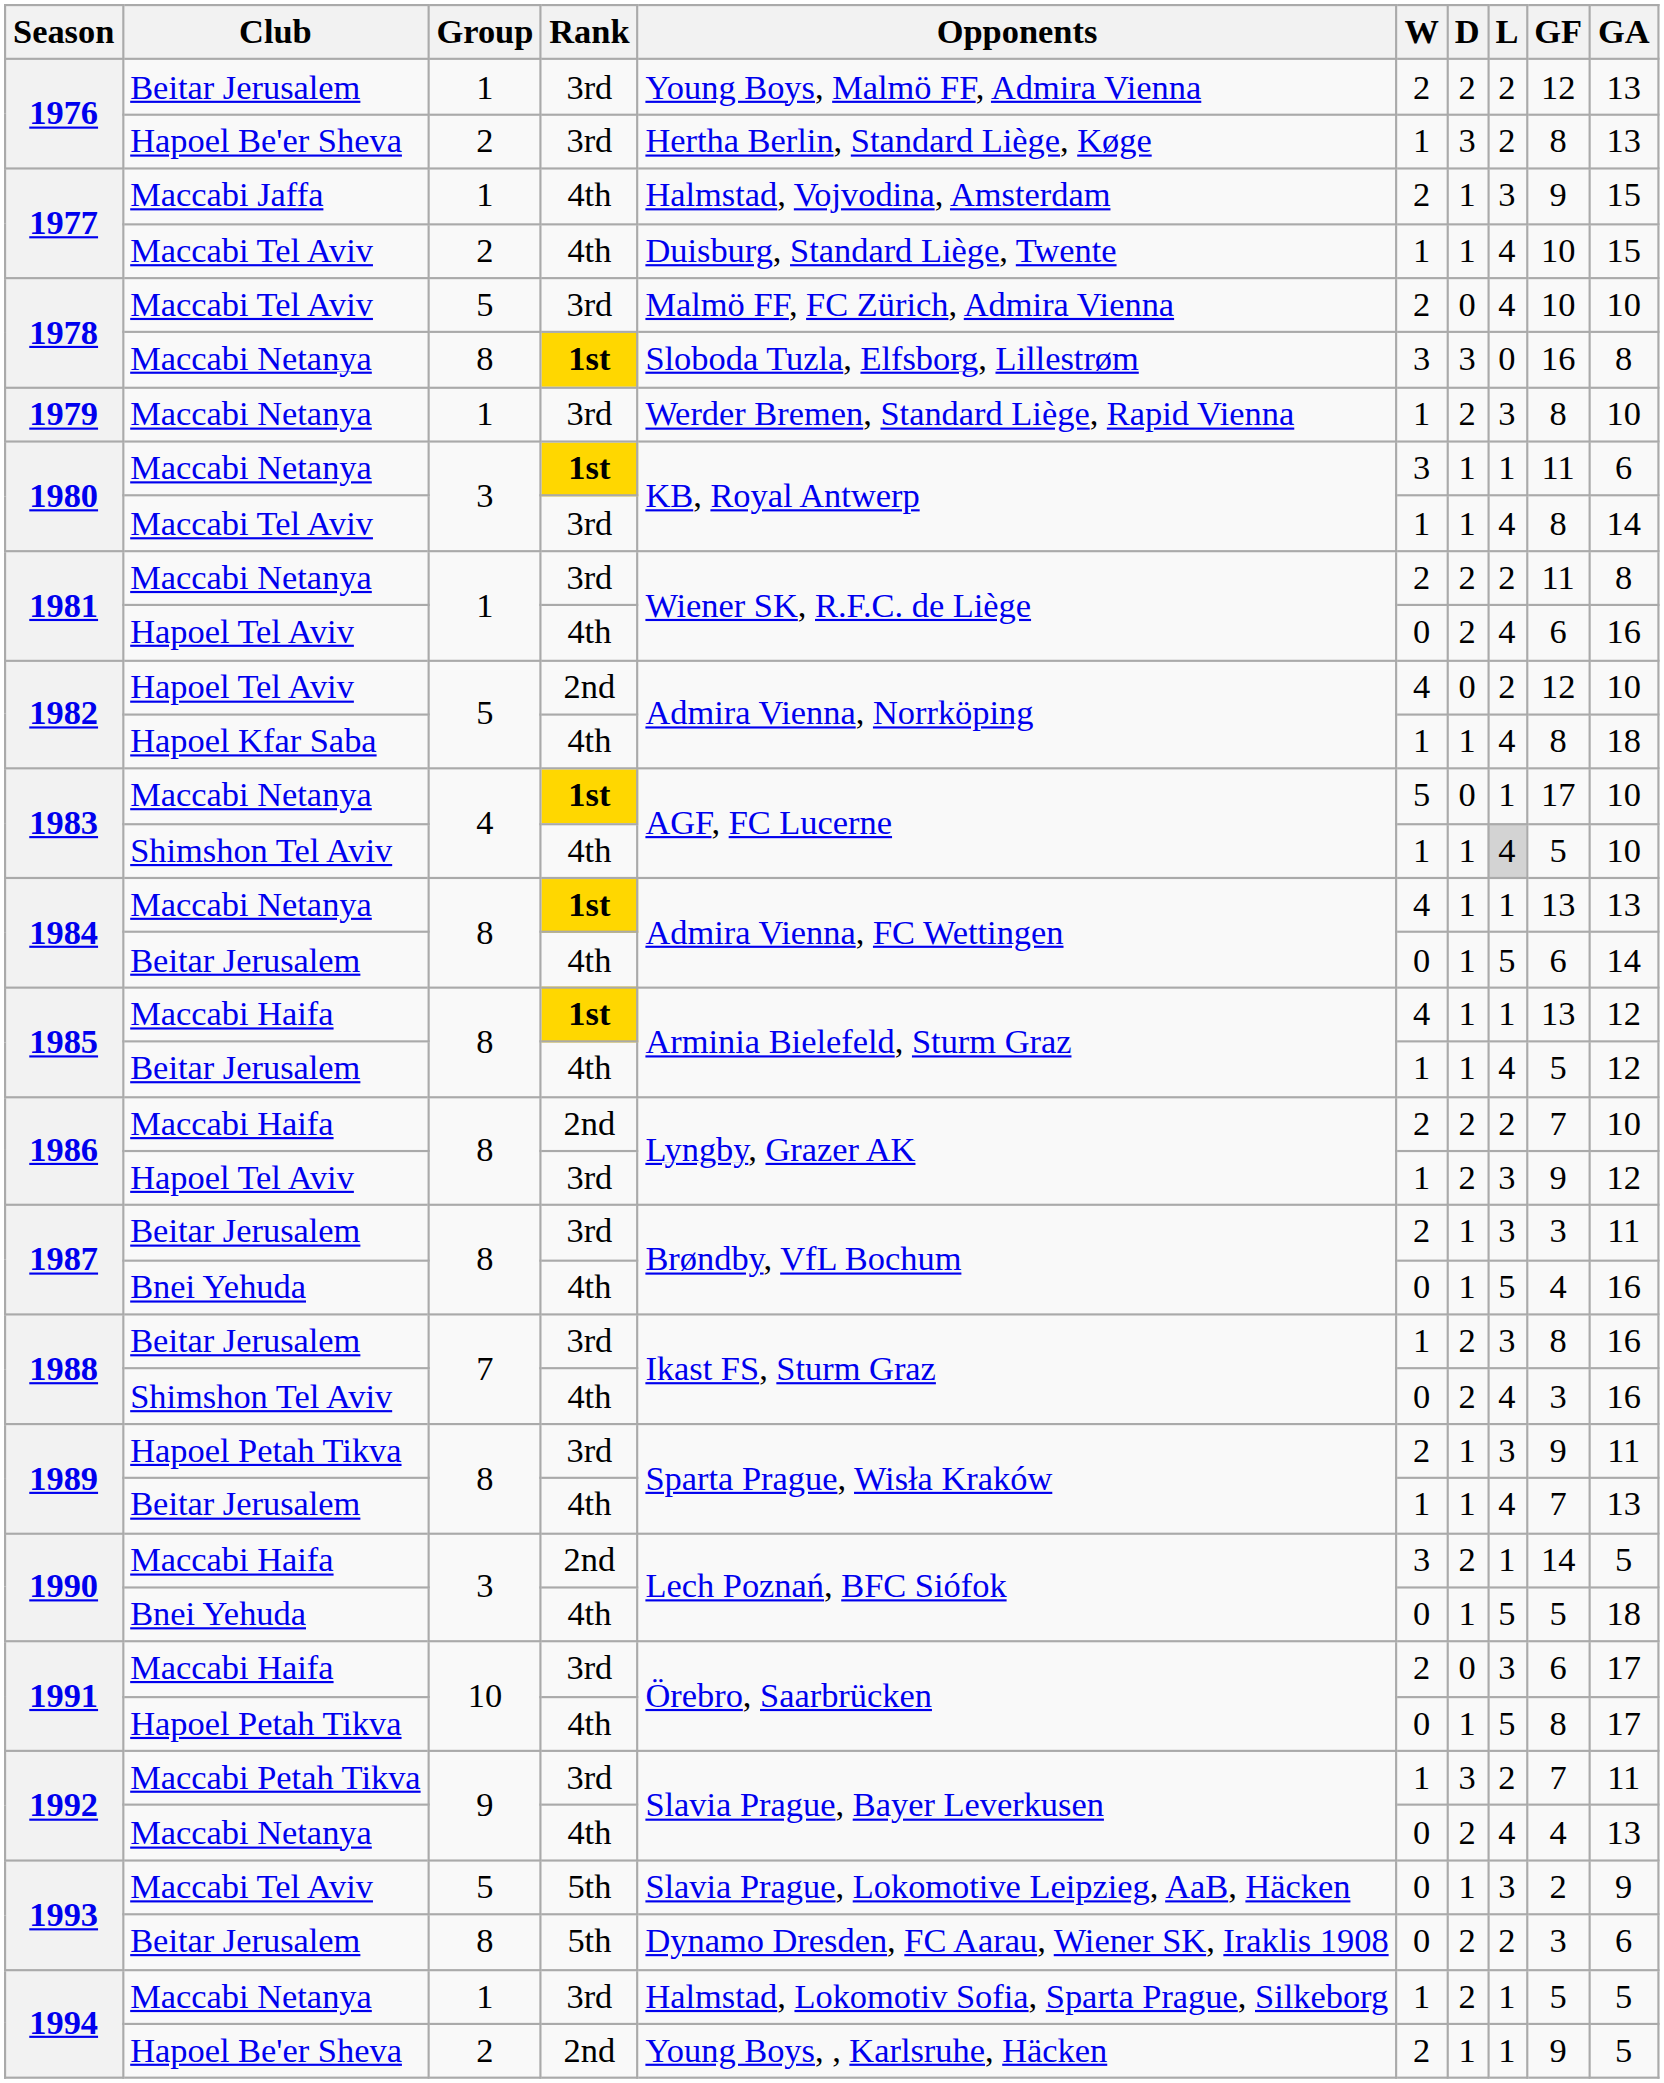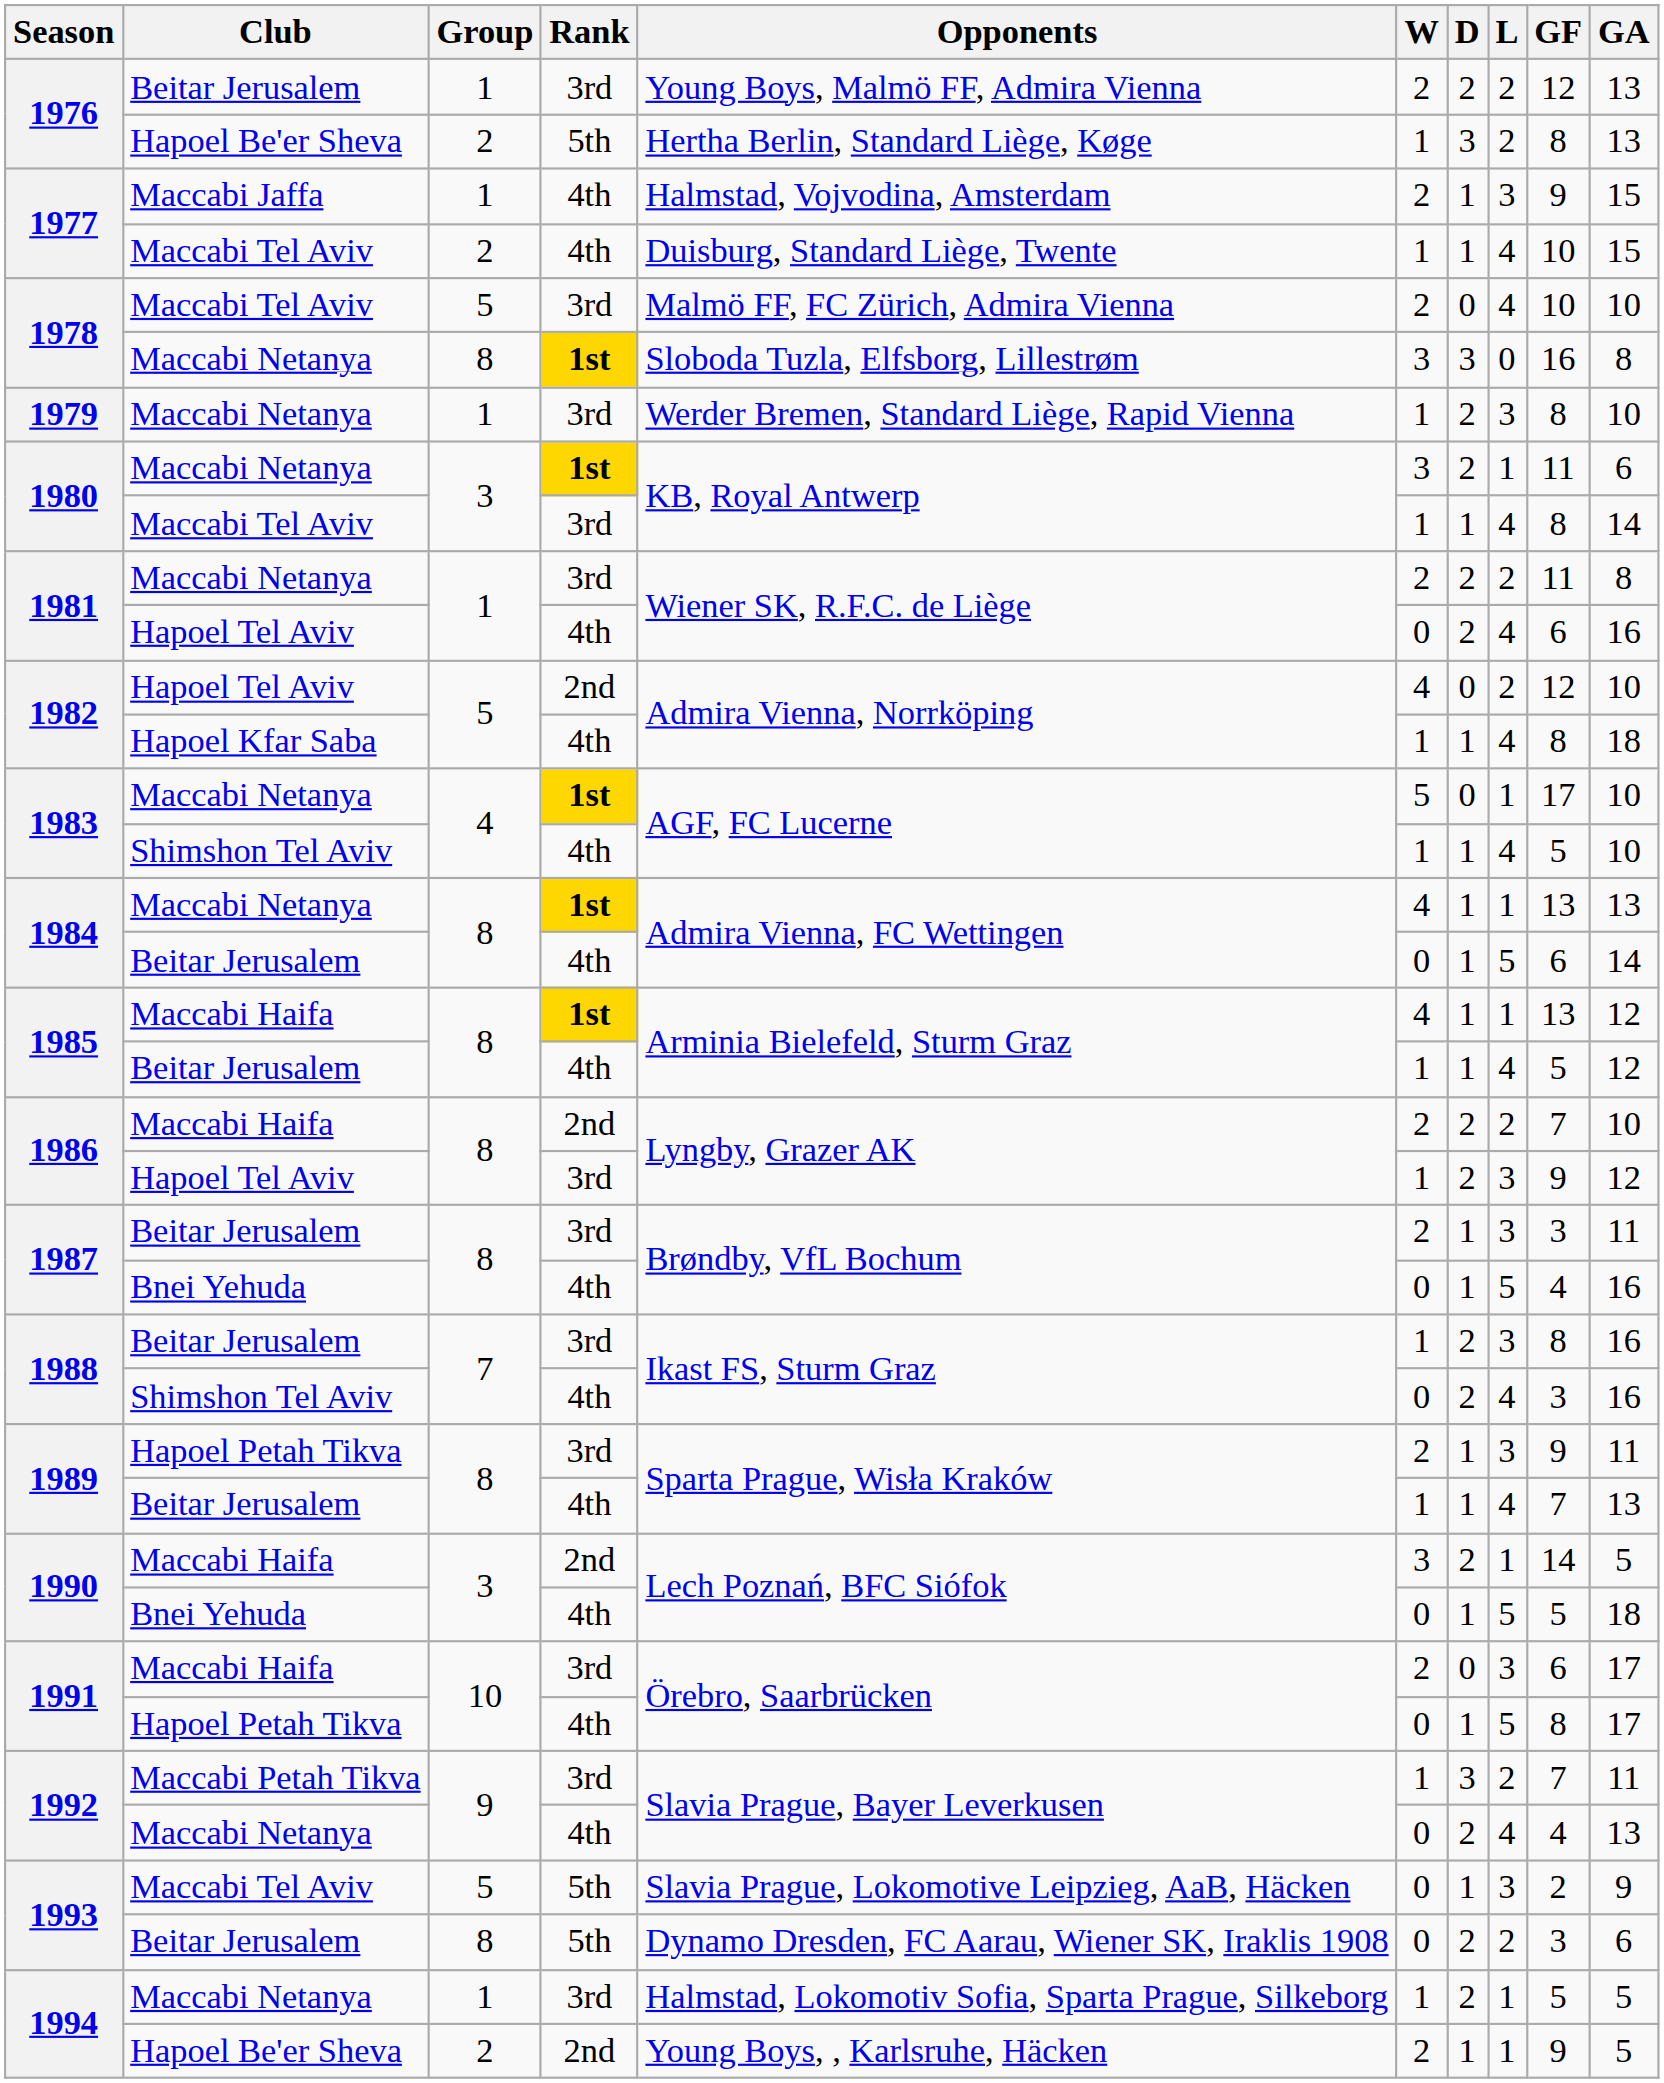 <table class="wikitable" style="text-align: center;">
 <tr>
 <th>Season</th>
 <th>Club</th>
 <th>Group</th>
 <th>Rank</th>
 <th>Opponents</th>
 <th>W</th>
 <th>D</th>
 <th>L</th>
 <th>GF</th>
 <th>GA</th>
 </tr>
 <tr>
 <th rowspan=2><a href='#'>1976</a></th>
 <td align=left><a href='#'>Beitar Jerusalem</a></td>
 <td>1</td>
 <td>3rd</td>
 <td align=left> <a href='#'>Young Boys</a>,  <a href='#'>Malmö FF</a>,  <a href='#'>Admira Vienna</a></td>
 <td>2</td>
 <td>2</td>
 <td>2</td>
 <td>12</td>
 <td>13</td>
 </tr>
 <tr>
 <td align=left><a href='#'>Hapoel Be'er Sheva</a></td>
 <td>2</td>
-<td>3rd</td>
+<td>5th</td>
 <td align=left> <a href='#'>Hertha Berlin</a>,  <a href='#'>Standard Liège</a>,  <a href='#'>Køge</a></td>
 <td>1</td>
 <td>3</td>
 <td>2</td>
 <td>8</td>
 <td>13</td>
 </tr>
 <tr>
 <th rowspan=2><a href='#'>1977</a></th>
 <td align=left><a href='#'>Maccabi Jaffa</a></td>
 <td>1</td>
 <td>4th</td>
 <td align=left> <a href='#'>Halmstad</a>,  <a href='#'>Vojvodina</a>,  <a href='#'>Amsterdam</a></td>
 <td>2</td>
 <td>1</td>
 <td>3</td>
 <td>9</td>
 <td>15</td>
 </tr>
 <tr>
 <td align=left><a href='#'>Maccabi Tel Aviv</a></td>
 <td>2</td>
 <td>4th</td>
 <td align=left> <a href='#'>Duisburg</a>,  <a href='#'>Standard Liège</a>,  <a href='#'>Twente</a></td>
 <td>1</td>
 <td>1</td>
 <td>4</td>
 <td>10</td>
 <td>15</td>
 </tr>
 <tr>
 <th rowspan=2><a href='#'>1978</a></th>
 <td align=left><a href='#'>Maccabi Tel Aviv</a></td>
 <td>5</td>
 <td>3rd</td>
 <td align=left> <a href='#'>Malmö FF</a>,  <a href='#'>FC Zürich</a>,  <a href='#'>Admira Vienna</a></td>
 <td>2</td>
 <td>0</td>
 <td>4</td>
 <td>10</td>
 <td>10</td>
 </tr>
 <tr>
 <td align=left><a href='#'>Maccabi Netanya</a></td>
 <td>8</td>
 <td bgcolor=gold><strong>1st</strong></td>
 <td align=left> <a href='#'>Sloboda Tuzla</a>,  <a href='#'>Elfsborg</a>,  <a href='#'>Lillestrøm</a></td>
 <td>3</td>
 <td>3</td>
 <td>0</td>
 <td>16</td>
 <td>8</td>
 </tr>
 <tr>
 <th><a href='#'>1979</a></th>
 <td align=left><a href='#'>Maccabi Netanya</a></td>
 <td>1</td>
 <td>3rd</td>
 <td align=left> <a href='#'>Werder Bremen</a>,  <a href='#'>Standard Liège</a>,  <a href='#'>Rapid Vienna</a></td>
 <td>1</td>
 <td>2</td>
 <td>3</td>
 <td>8</td>
 <td>10</td>
 </tr>
 <tr>
 <th rowspan=2><a href='#'>1980</a></th>
 <td align=left><a href='#'>Maccabi Netanya</a></td>
 <td rowspan=2>3</td>
 <td bgcolor=gold><strong>1st</strong></td>
 <td align=left rowspan=2> <a href='#'>KB</a>,  <a href='#'>Royal Antwerp</a></td>
 <td>3</td>
-<td>1</td>
+<td>2</td>
 <td>1</td>
 <td>11</td>
 <td>6</td>
 </tr>
 <tr>
 <td align=left><a href='#'>Maccabi Tel Aviv</a></td>
 <td>3rd</td>
 <td>1</td>
 <td>1</td>
 <td>4</td>
 <td>8</td>
 <td>14</td>
 </tr>
 <tr>
 <th rowspan=2><a href='#'>1981</a></th>
 <td align=left><a href='#'>Maccabi Netanya</a></td>
 <td rowspan=2>1</td>
 <td>3rd</td>
 <td align=left rowspan=2> <a href='#'>Wiener SK</a>,  <a href='#'>R.F.C. de Liège</a></td>
 <td>2</td>
 <td>2</td>
 <td>2</td>
 <td>11</td>
 <td>8</td>
 </tr>
 <tr>
 <td align=left><a href='#'>Hapoel Tel Aviv</a></td>
 <td>4th</td>
 <td>0</td>
 <td>2</td>
 <td>4</td>
 <td>6</td>
 <td>16</td>
 </tr>
 <tr>
 <th rowspan=2><a href='#'>1982</a></th>
 <td align=left><a href='#'>Hapoel Tel Aviv</a></td>
 <td rowspan=2>5</td>
 <td>2nd</td>
 <td align=left rowspan=2> <a href='#'>Admira Vienna</a>,  <a href='#'>Norrköping</a></td>
 <td>4</td>
 <td>0</td>
 <td>2</td>
 <td>12</td>
 <td>10</td>
 </tr>
 <tr>
 <td align=left><a href='#'>Hapoel Kfar Saba</a></td>
 <td>4th</td>
 <td>1</td>
 <td>1</td>
 <td>4</td>
 <td>8</td>
 <td>18</td>
 </tr>
 <tr>
 <th rowspan=2><a href='#'>1983</a></th>
 <td align=left><a href='#'>Maccabi Netanya</a></td>
 <td rowspan=2>4</td>
 <td bgcolor=gold><strong>1st</strong></td>
 <td align=left rowspan=2> <a href='#'>AGF</a>,  <a href='#'>FC Lucerne</a></td>
 <td>5</td>
 <td>0</td>
 <td>1</td>
 <td>17</td>
 <td>10</td>
 </tr>
 <tr>
 <td align=left><a href='#'>Shimshon Tel Aviv</a></td>
 <td>4th</td>
 <td>1</td>
 <td>1</td>
-<td style="background: lightgrey;">4</td>
+<td>4</td>
 <td>5</td>
 <td>10</td>
 </tr>
 <tr>
 <th rowspan=2><a href='#'>1984</a></th>
 <td align=left><a href='#'>Maccabi Netanya</a></td>
 <td rowspan=2>8</td>
 <td bgcolor=gold><strong>1st</strong></td>
 <td align=left rowspan=2> <a href='#'>Admira Vienna</a>,  <a href='#'>FC Wettingen</a></td>
 <td>4</td>
 <td>1</td>
 <td>1</td>
 <td>13</td>
 <td>13</td>
 </tr>
 <tr>
 <td align=left><a href='#'>Beitar Jerusalem</a></td>
 <td>4th</td>
 <td>0</td>
 <td>1</td>
 <td>5</td>
 <td>6</td>
 <td>14</td>
 </tr>
 <tr>
 <th rowspan=2><a href='#'>1985</a></th>
 <td align=left><a href='#'>Maccabi Haifa</a></td>
 <td rowspan=2>8</td>
 <td bgcolor=gold><strong>1st</strong></td>
 <td align=left rowspan=2> <a href='#'>Arminia Bielefeld</a>,  <a href='#'>Sturm Graz</a></td>
 <td>4</td>
 <td>1</td>
 <td>1</td>
 <td>13</td>
 <td>12</td>
 </tr>
 <tr>
 <td align=left><a href='#'>Beitar Jerusalem</a></td>
 <td>4th</td>
 <td>1</td>
 <td>1</td>
 <td>4</td>
 <td>5</td>
 <td>12</td>
 </tr>
 <tr>
 <th rowspan=2><a href='#'>1986</a></th>
 <td align=left><a href='#'>Maccabi Haifa</a></td>
 <td rowspan=2>8</td>
 <td>2nd</td>
 <td align=left rowspan=2> <a href='#'>Lyngby</a>,  <a href='#'>Grazer AK</a></td>
 <td>2</td>
 <td>2</td>
 <td>2</td>
 <td>7</td>
 <td>10</td>
 </tr>
 <tr>
 <td align=left><a href='#'>Hapoel Tel Aviv</a></td>
 <td>3rd</td>
 <td>1</td>
 <td>2</td>
 <td>3</td>
 <td>9</td>
 <td>12</td>
 </tr>
 <tr>
 <th rowspan=2><a href='#'>1987</a></th>
 <td align=left><a href='#'>Beitar Jerusalem</a></td>
 <td rowspan=2>8</td>
 <td>3rd</td>
 <td align=left rowspan=2> <a href='#'>Brøndby</a>,  <a href='#'>VfL Bochum</a></td>
 <td>2</td>
 <td>1</td>
 <td>3</td>
 <td>3</td>
 <td>11</td>
 </tr>
 <tr>
 <td align=left><a href='#'>Bnei Yehuda</a></td>
 <td>4th</td>
 <td>0</td>
 <td>1</td>
 <td>5</td>
 <td>4</td>
 <td>16</td>
 </tr>
 <tr>
 <th rowspan=2><a href='#'>1988</a></th>
 <td align=left><a href='#'>Beitar Jerusalem</a></td>
 <td rowspan=2>7</td>
 <td>3rd</td>
 <td align=left rowspan=2> <a href='#'>Ikast FS</a>,  <a href='#'>Sturm Graz</a></td>
 <td>1</td>
 <td>2</td>
 <td>3</td>
 <td>8</td>
 <td>16</td>
 </tr>
 <tr>
 <td align=left><a href='#'>Shimshon Tel Aviv</a></td>
 <td>4th</td>
 <td>0</td>
 <td>2</td>
 <td>4</td>
 <td>3</td>
 <td>16</td>
 </tr>
 <tr>
 <th rowspan=2><a href='#'>1989</a></th>
 <td align=left><a href='#'>Hapoel Petah Tikva</a></td>
 <td rowspan=2>8</td>
 <td>3rd</td>
 <td align=left rowspan=2> <a href='#'>Sparta Prague</a>,  <a href='#'>Wisła Kraków</a></td>
 <td>2</td>
 <td>1</td>
 <td>3</td>
 <td>9</td>
 <td>11</td>
 </tr>
 <tr>
 <td align=left><a href='#'>Beitar Jerusalem</a></td>
 <td>4th</td>
 <td>1</td>
 <td>1</td>
 <td>4</td>
 <td>7</td>
 <td>13</td>
 </tr>
 <tr>
 <th rowspan=2><a href='#'>1990</a></th>
 <td align=left><a href='#'>Maccabi Haifa</a></td>
 <td rowspan=2>3</td>
 <td>2nd</td>
 <td align=left rowspan=2> <a href='#'>Lech Poznań</a>,  <a href='#'>BFC Siófok</a></td>
 <td>3</td>
 <td>2</td>
 <td>1</td>
 <td>14</td>
 <td>5</td>
 </tr>
 <tr>
 <td align=left><a href='#'>Bnei Yehuda</a></td>
 <td>4th</td>
 <td>0</td>
 <td>1</td>
 <td>5</td>
 <td>5</td>
 <td>18</td>
 </tr>
 <tr>
 <th rowspan=2><a href='#'>1991</a></th>
 <td align=left><a href='#'>Maccabi Haifa</a></td>
 <td rowspan=2>10</td>
 <td>3rd</td>
 <td align=left rowspan=2> <a href='#'>Örebro</a>,  <a href='#'>Saarbrücken</a></td>
 <td>2</td>
 <td>0</td>
 <td>3</td>
 <td>6</td>
 <td>17</td>
 </tr>
 <tr>
 <td align=left><a href='#'>Hapoel Petah Tikva</a></td>
 <td>4th</td>
 <td>0</td>
 <td>1</td>
 <td>5</td>
 <td>8</td>
 <td>17</td>
 </tr>
 <tr>
 <th rowspan=2><a href='#'>1992</a></th>
 <td align=left><a href='#'>Maccabi Petah Tikva</a></td>
 <td rowspan=2>9</td>
 <td>3rd</td>
 <td align=left rowspan=2> <a href='#'>Slavia Prague</a>,  <a href='#'>Bayer Leverkusen</a></td>
 <td>1</td>
 <td>3</td>
 <td>2</td>
 <td>7</td>
 <td>11</td>
 </tr>
 <tr>
 <td align=left><a href='#'>Maccabi Netanya</a></td>
 <td>4th</td>
 <td>0</td>
 <td>2</td>
 <td>4</td>
 <td>4</td>
 <td>13</td>
 </tr>
 <tr>
 <th rowspan=2><a href='#'>1993</a></th>
 <td align=left><a href='#'>Maccabi Tel Aviv</a></td>
 <td>5</td>
 <td>5th</td>
 <td align=left> <a href='#'>Slavia Prague</a>,  <a href='#'>Lokomotive Leipzieg</a>,  <a href='#'>AaB</a>,  <a href='#'>Häcken</a></td>
 <td>0</td>
 <td>1</td>
 <td>3</td>
 <td>2</td>
 <td>9</td>
 </tr>
 <tr>
 <td align=left><a href='#'>Beitar Jerusalem</a></td>
 <td>8</td>
 <td>5th</td>
 <td align=left> <a href='#'>Dynamo Dresden</a>,  <a href='#'>FC Aarau</a>,  <a href='#'>Wiener SK</a>,  <a href='#'>Iraklis 1908</a></td>
 <td>0</td>
 <td>2</td>
 <td>2</td>
 <td>3</td>
 <td>6</td>
 </tr>
 <tr>
 <th rowspan=2><a href='#'>1994</a></th>
 <td align=left><a href='#'>Maccabi Netanya</a></td>
 <td>1</td>
 <td>3rd</td>
 <td align=left> <a href='#'>Halmstad</a>,  <a href='#'>Lokomotiv Sofia</a>,  <a href='#'>Sparta Prague</a>,  <a href='#'>Silkeborg</a></td>
 <td>1</td>
 <td>2</td>
 <td>1</td>
 <td>5</td>
 <td>5</td>
 </tr>
 <tr>
 <td align=left><a href='#'>Hapoel Be'er Sheva</a></td>
 <td>2</td>
 <td>2nd</td>
 <td align=left> <a href='#'>Young Boys</a>,  ,  <a href='#'>Karlsruhe</a>,  <a href='#'>Häcken</a></td>
 <td>2</td>
 <td>1</td>
 <td>1</td>
 <td>9</td>
 <td>5</td>
 </tr>
 </table>
